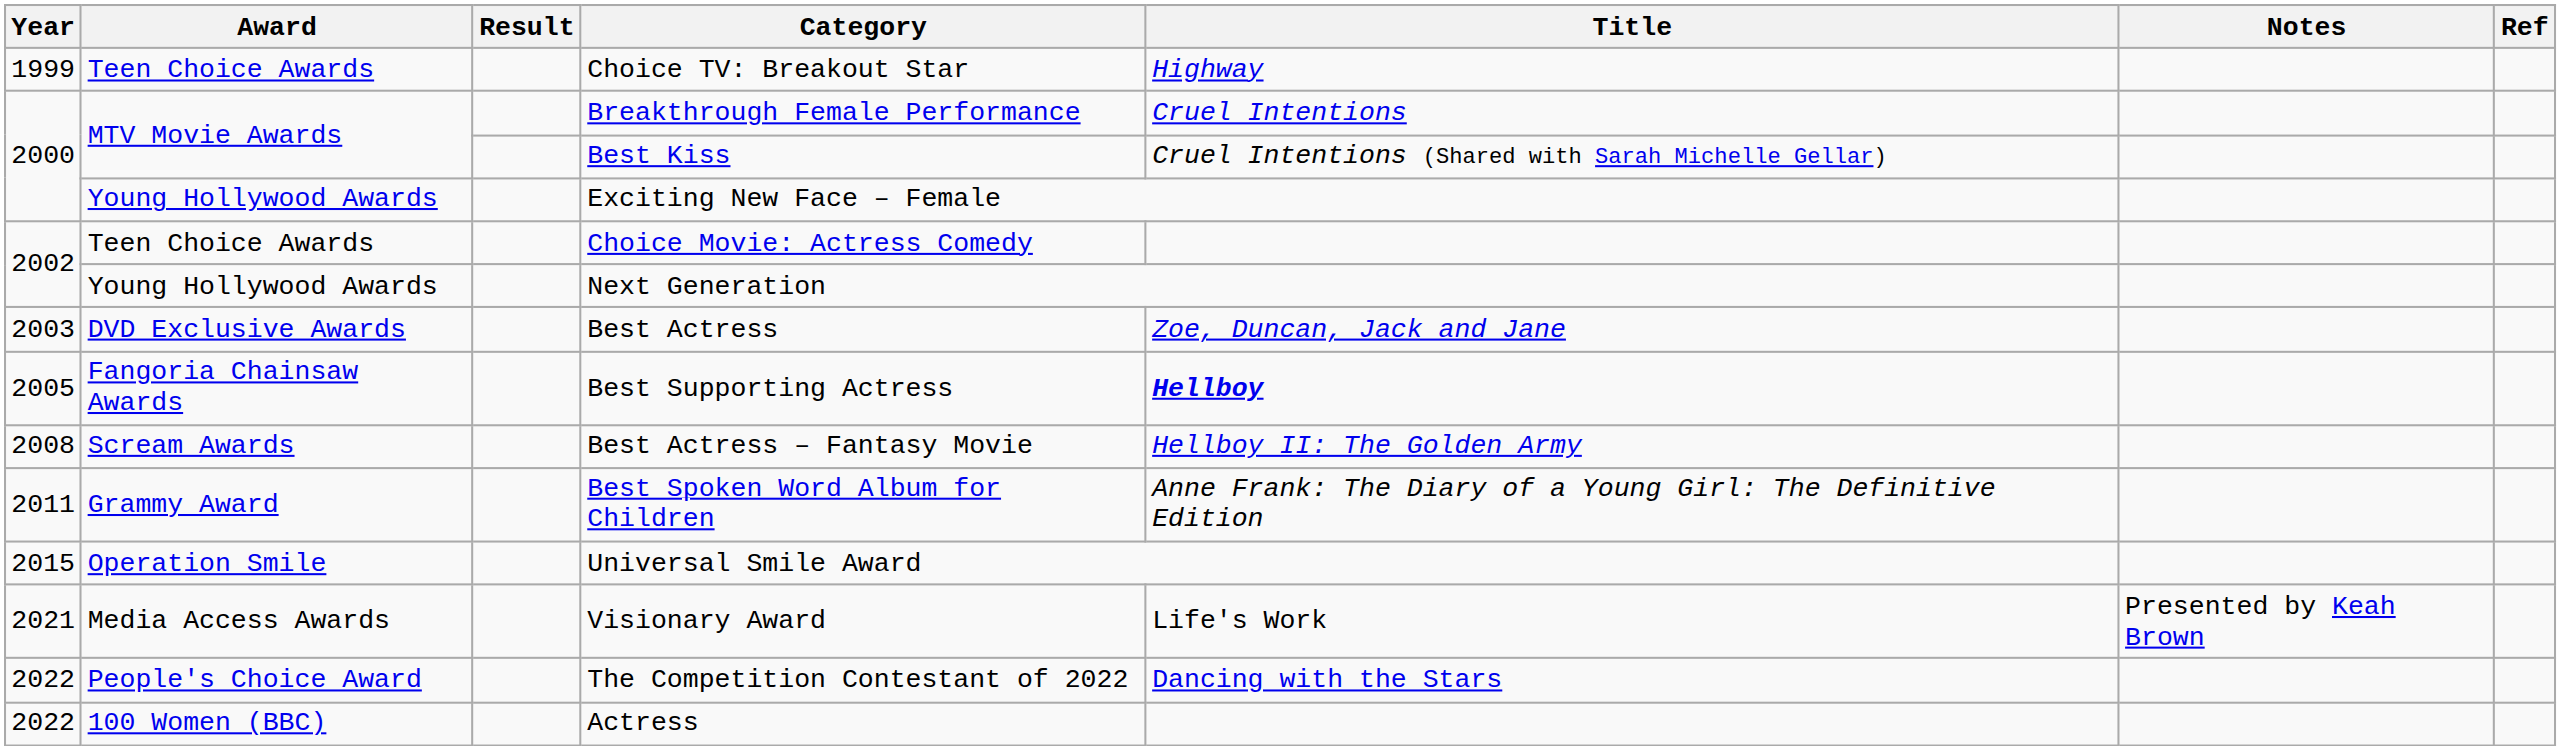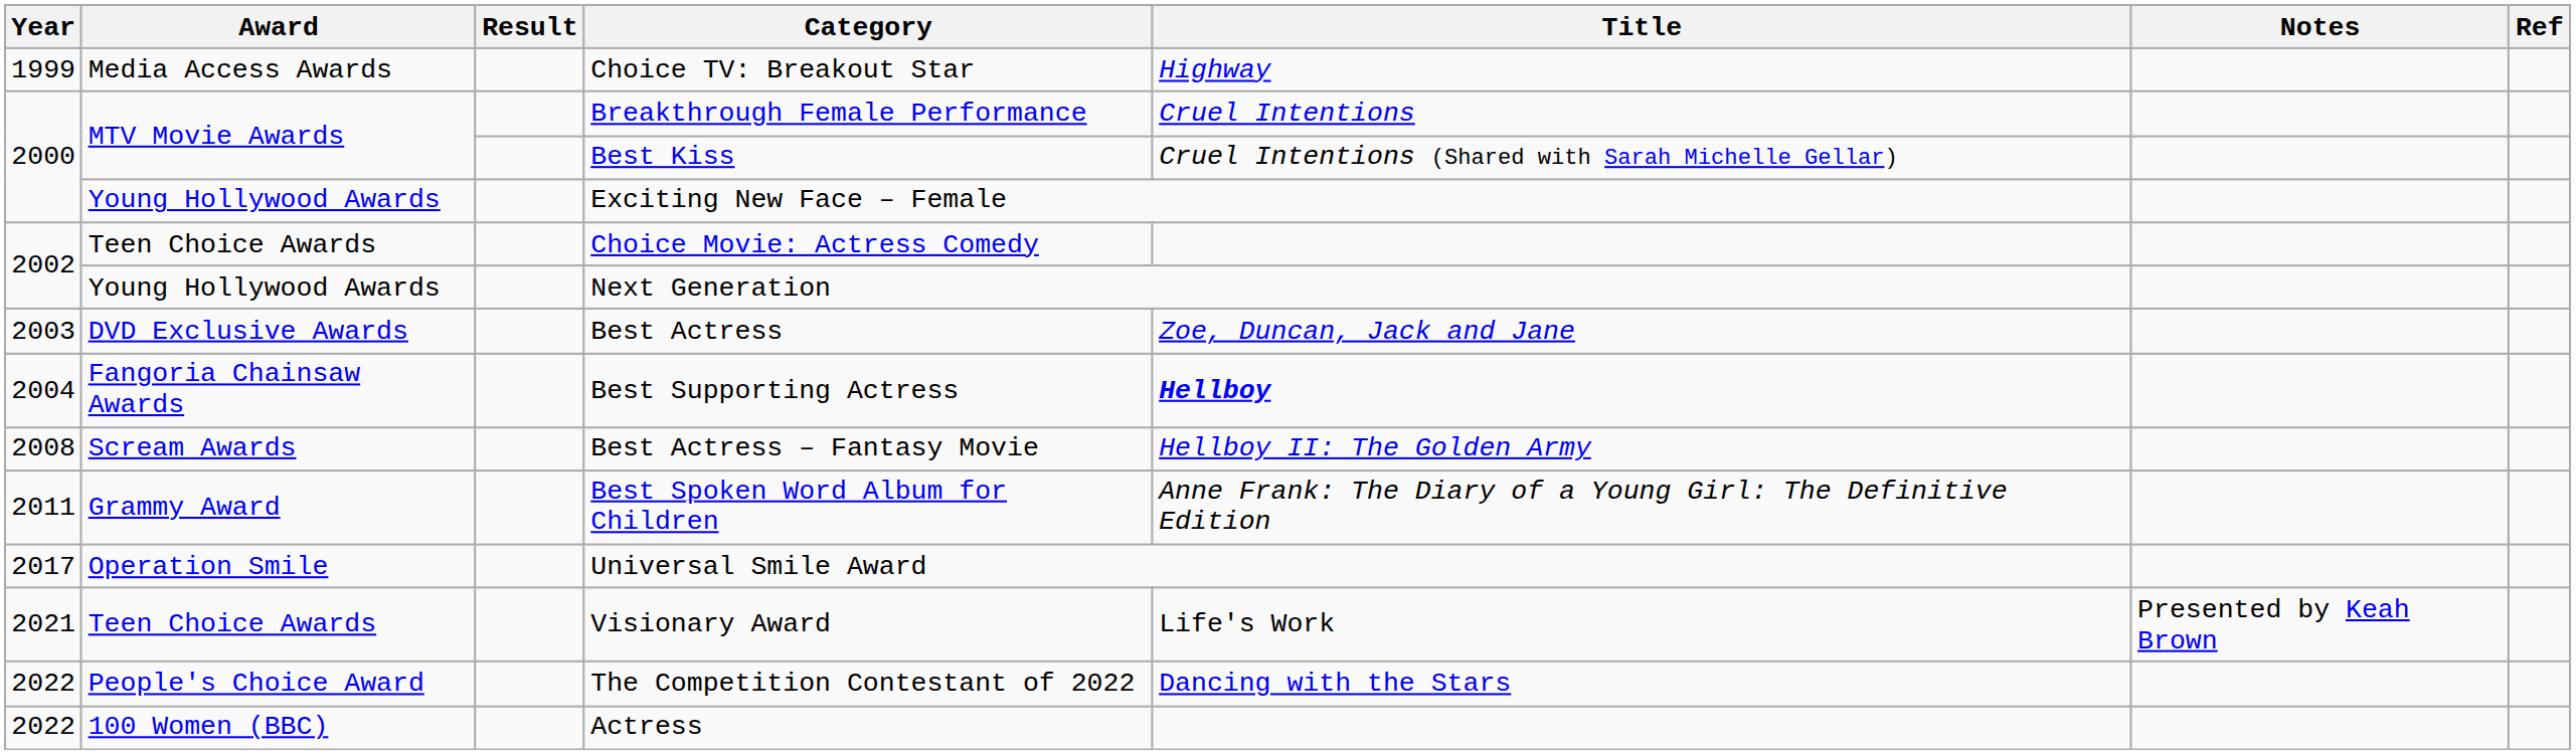 <table class="wikitable sortable">
 <tr>
 <th>Year</th>
 <th>Award</th>
 <th>Result</th>
 <th>Category</th>
 <th>Title</th>
 <th>Notes</th>
 <th>Ref</th>
 </tr>
 <tr>
 <td>1999</td>
-<td><a href='#'>Teen Choice Awards</a></td>
+<td>Media Access Awards</td>
 <td></td>
 <td>Choice TV: Breakout Star</td>
 <td><em><a href='#'>Highway</a></em></td>
 <td></td>
 <td></td>
 </tr>
 <tr>
 <td rowspan="3">2000</td>
 <td rowspan="2"><a href='#'>MTV Movie Awards</a></td>
 <td></td>
 <td><a href='#'>Breakthrough Female Performance</a></td>
 <td><em><a href='#'>Cruel Intentions</a></em></td>
 <td></td>
 <td></td>
 </tr>
 <tr>
 <td></td>
 <td><a href='#'>Best Kiss</a></td>
 <td><em>Cruel Intentions</em> <small>(Shared with <a href='#'>Sarah Michelle Gellar</a>)</small></td>
 <td></td>
 <td></td>
 </tr>
 <tr>
 <td><a href='#'>Young Hollywood Awards</a></td>
 <td></td>
 <td colspan="2">Exciting New Face – Female</td>
 <td></td>
 <td></td>
 </tr>
 <tr>
 <td rowspan="2">2002</td>
 <td>Teen Choice Awards</td>
 <td></td>
 <td><a href='#'>Choice Movie: Actress Comedy</a></td>
 <td><em></em></td>
 <td></td>
 <td></td>
 </tr>
 <tr>
 <td>Young Hollywood Awards</td>
 <td></td>
 <td colspan="2">Next Generation</td>
 <td></td>
 <td></td>
 </tr>
 <tr>
 <td>2003</td>
 <td><a href='#'>DVD Exclusive Awards</a></td>
 <td></td>
 <td>Best Actress</td>
 <td><em><a href='#'>Zoe, Duncan, Jack and Jane</a></em></td>
 <td></td>
 <td></td>
 </tr>
 <tr>
-<td>2005</td>
+<td>2004</td>
 <td><a href='#'>Fangoria Chainsaw Awards</a></td>
 <td></td>
 <td>Best Supporting Actress</td>
 <td><strong><em><a href='#'>Hellboy</a></em></strong></td>
 <td></td>
 <td></td>
 </tr>
 <tr>
 <td>2008</td>
 <td><a href='#'>Scream Awards</a></td>
 <td></td>
 <td>Best Actress – Fantasy Movie</td>
 <td><em><a href='#'>Hellboy II: The Golden Army</a></em></td>
 <td></td>
 <td></td>
 </tr>
 <tr>
 <td>2011</td>
 <td><a href='#'>Grammy Award</a></td>
 <td></td>
 <td><a href='#'>Best Spoken Word Album for Children</a></td>
 <td><em>Anne Frank: The Diary of a Young Girl: The Definitive Edition</em></td>
 <td></td>
 <td></td>
 </tr>
 <tr>
-<td>2015</td>
+<td>2017</td>
 <td><a href='#'>Operation Smile</a></td>
 <td></td>
 <td colspan="2">Universal Smile Award</td>
 <td></td>
 <td></td>
 </tr>
 <tr>
 <td>2021</td>
-<td>Media Access Awards</td>
+<td><a href='#'>Teen Choice Awards</a></td>
 <td></td>
 <td>Visionary Award</td>
 <td>Life's Work</td>
 <td>Presented by <a href='#'>Keah Brown</a></td>
 <td></td>
 </tr>
 <tr>
 <td>2022</td>
 <td><a href='#'>People's Choice Award</a></td>
 <td></td>
 <td>The Competition Contestant of 2022</td>
 <td><a href='#'>Dancing with the Stars</a></td>
 <td></td>
 <td></td>
 </tr>
 <tr>
 <td>2022</td>
 <td><a href='#'>100 Women (BBC)</a></td>
 <td></td>
 <td>Actress</td>
 <td></td>
 <td></td>
 <td></td>
 </tr>
 </table>
